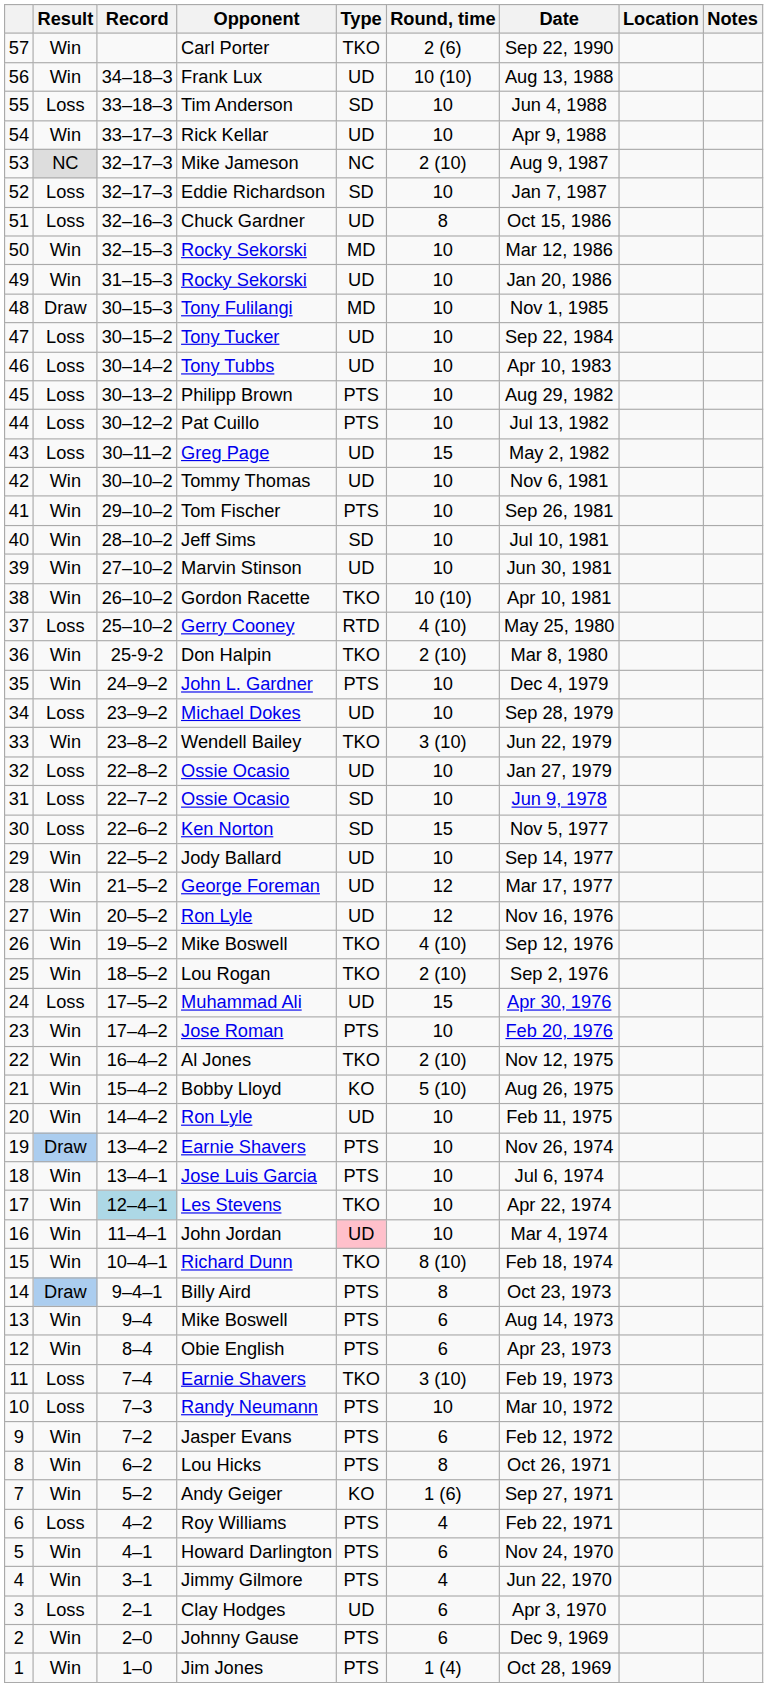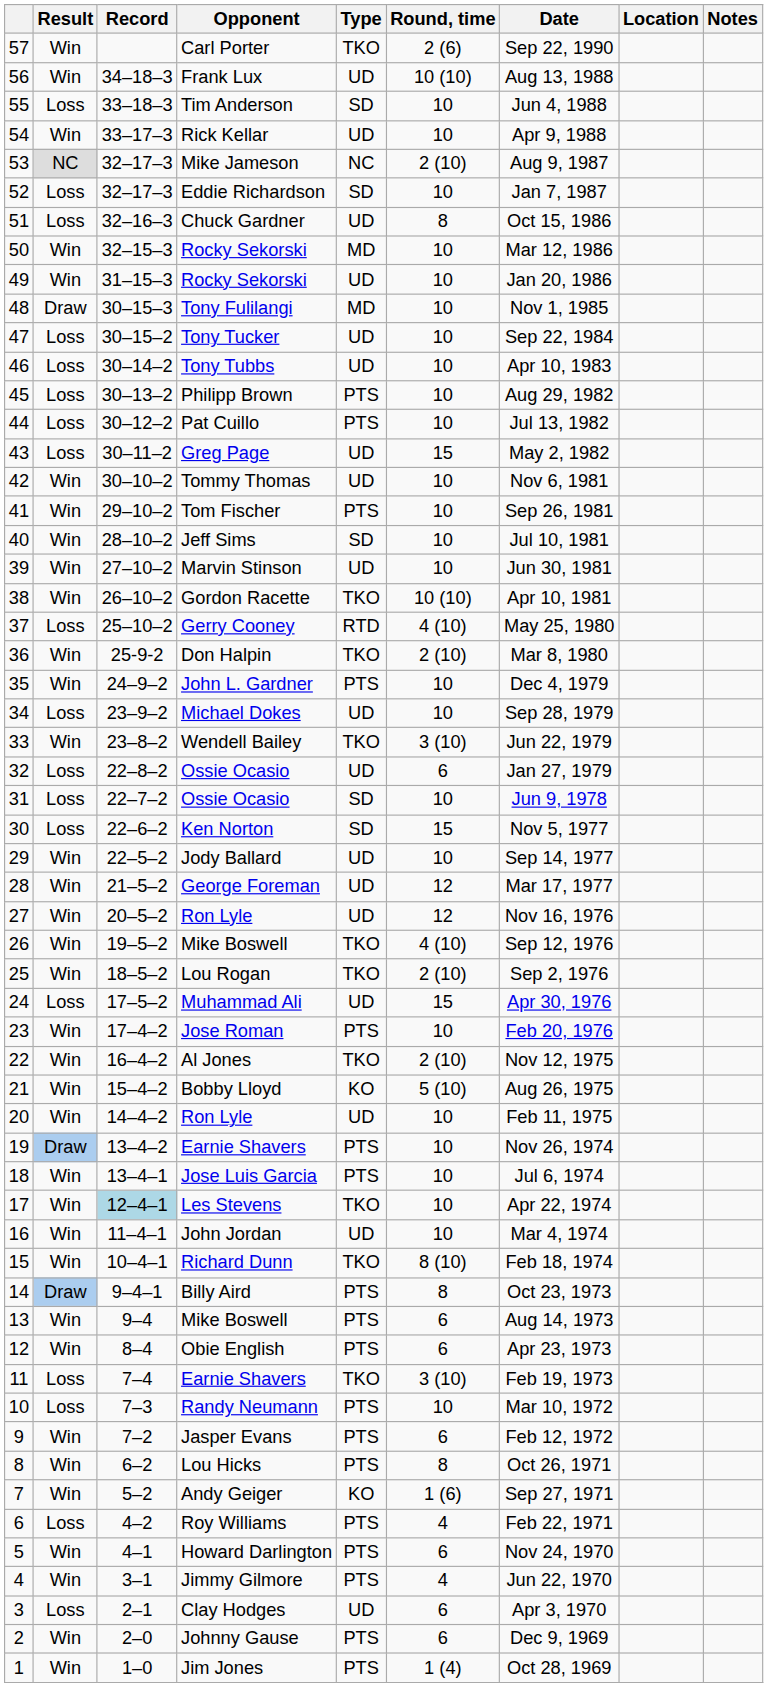 <table class="wikitable" style="text-align:center;">
 <tr>
 <th></th>
 <th>Result</th>
 <th>Record</th>
 <th>Opponent</th>
 <th>Type</th>
 <th>Round, time</th>
 <th>Date</th>
 <th>Location</th>
 <th>Notes</th>
 </tr>
 <tr>
 <td>57</td>
 <td>Win</td>
 <td></td>
 <td align=left>Carl Porter</td>
 <td>TKO</td>
 <td>2 (6)</td>
 <td>Sep 22, 1990</td>
 <td align=left></td>
 <td></td>
 </tr>
 <tr>
 <td>56</td>
 <td>Win</td>
 <td>34–18–3 </td>
 <td align=left>Frank Lux</td>
 <td>UD</td>
 <td>10 (10)</td>
 <td>Aug 13, 1988</td>
 <td align=left></td>
 <td></td>
 </tr>
 <tr>
 <td>55</td>
 <td>Loss</td>
 <td>33–18–3 </td>
 <td align=left>Tim Anderson</td>
 <td>SD</td>
 <td>10</td>
 <td>Jun 4, 1988</td>
 <td align=left></td>
 <td></td>
 </tr>
 <tr>
 <td>54</td>
 <td>Win</td>
 <td>33–17–3 </td>
 <td align=left>Rick Kellar</td>
 <td>UD</td>
 <td>10</td>
 <td>Apr 9, 1988</td>
 <td align=left></td>
 <td></td>
 </tr>
 <tr>
 <td>53</td>
 <td style="background:#ddd;">NC</td>
 <td>32–17–3 </td>
 <td align=left>Mike Jameson</td>
 <td>NC</td>
 <td>2 (10)</td>
 <td>Aug 9, 1987</td>
 <td align=left></td>
 <td align=left></td>
 </tr>
 <tr>
 <td>52</td>
 <td>Loss</td>
 <td>32–17–3</td>
 <td align=left>Eddie Richardson</td>
 <td>SD</td>
 <td>10</td>
 <td>Jan 7, 1987</td>
 <td align=left></td>
 <td></td>
 </tr>
 <tr>
 <td>51</td>
 <td>Loss</td>
 <td>32–16–3</td>
 <td align=left>Chuck Gardner</td>
 <td>UD</td>
 <td>8</td>
 <td>Oct 15, 1986</td>
 <td align=left></td>
 <td></td>
 </tr>
 <tr>
 <td>50</td>
 <td>Win</td>
 <td>32–15–3</td>
 <td align=left><a href='#'>Rocky Sekorski</a></td>
 <td>MD</td>
 <td>10</td>
 <td>Mar 12, 1986</td>
 <td align=left></td>
 <td></td>
 </tr>
 <tr>
 <td>49</td>
 <td>Win</td>
 <td>31–15–3</td>
 <td align=left><a href='#'>Rocky Sekorski</a></td>
 <td>UD</td>
 <td>10</td>
 <td>Jan 20, 1986</td>
 <td align=left></td>
 <td></td>
 </tr>
 <tr>
 <td>48</td>
 <td>Draw</td>
 <td>30–15–3</td>
 <td align=left><a href='#'>Tony Fulilangi</a></td>
 <td>MD</td>
 <td>10</td>
 <td>Nov 1, 1985</td>
 <td align=left></td>
 <td></td>
 </tr>
 <tr>
 <td>47</td>
 <td>Loss</td>
 <td>30–15–2</td>
 <td align=left><a href='#'>Tony Tucker</a></td>
 <td>UD</td>
 <td>10</td>
 <td>Sep 22, 1984</td>
 <td align=left></td>
 <td></td>
 </tr>
 <tr>
 <td>46</td>
 <td>Loss</td>
 <td>30–14–2</td>
 <td align=left><a href='#'>Tony Tubbs</a></td>
 <td>UD</td>
 <td>10</td>
 <td>Apr 10, 1983</td>
 <td align=left></td>
 <td></td>
 </tr>
 <tr>
 <td>45</td>
 <td>Loss</td>
 <td>30–13–2</td>
 <td align=left>Philipp Brown</td>
 <td>PTS</td>
 <td>10</td>
 <td>Aug 29, 1982</td>
 <td align=left></td>
 <td></td>
 </tr>
 <tr>
 <td>44</td>
 <td>Loss</td>
 <td>30–12–2</td>
 <td align=left>Pat Cuillo</td>
 <td>PTS</td>
 <td>10</td>
 <td>Jul 13, 1982</td>
 <td align=left></td>
 <td></td>
 </tr>
 <tr>
 <td>43</td>
 <td>Loss</td>
 <td>30–11–2</td>
 <td align=left><a href='#'>Greg Page</a></td>
 <td>UD</td>
 <td>15</td>
 <td>May 2, 1982</td>
 <td align=left></td>
 <td align=left></td>
 </tr>
 <tr>
 <td>42</td>
 <td>Win</td>
 <td>30–10–2</td>
 <td align=left>Tommy Thomas</td>
 <td>UD</td>
 <td>10</td>
 <td>Nov 6, 1981</td>
 <td align=left></td>
 <td></td>
 </tr>
 <tr>
 <td>41</td>
 <td>Win</td>
 <td>29–10–2</td>
 <td align=left>Tom Fischer</td>
 <td>PTS</td>
 <td>10</td>
 <td>Sep 26, 1981</td>
 <td align=left></td>
 <td></td>
 </tr>
 <tr>
 <td>40</td>
 <td>Win</td>
 <td>28–10–2</td>
 <td align=left>Jeff Sims</td>
 <td>SD</td>
 <td>10</td>
 <td>Jul 10, 1981</td>
 <td align=left></td>
 <td></td>
 </tr>
 <tr>
 <td>39</td>
 <td>Win</td>
 <td>27–10–2</td>
 <td align=left>Marvin Stinson</td>
 <td>UD</td>
 <td>10</td>
 <td>Jun 30, 1981</td>
 <td align=left></td>
 <td></td>
 </tr>
 <tr>
 <td>38</td>
 <td>Win</td>
 <td>26–10–2</td>
 <td align=left>Gordon Racette</td>
 <td>TKO</td>
 <td>10 (10)</td>
 <td>Apr 10, 1981</td>
 <td align=left></td>
 <td></td>
 </tr>
 <tr>
 <td>37</td>
 <td>Loss</td>
 <td>25–10–2</td>
 <td align=left><a href='#'>Gerry Cooney</a></td>
 <td>RTD</td>
 <td>4 (10)</td>
 <td>May 25, 1980</td>
 <td align=left></td>
 <td align=left></td>
 </tr>
 <tr>
 <td>36</td>
 <td>Win</td>
 <td>25-9-2</td>
 <td align=left>Don Halpin</td>
 <td>TKO</td>
 <td>2 (10)</td>
 <td>Mar 8, 1980</td>
 <td align=left></td>
 <td></td>
 </tr>
 <tr>
 <td>35</td>
 <td>Win</td>
 <td>24–9–2</td>
 <td align=left><a href='#'>John L. Gardner</a></td>
 <td>PTS</td>
 <td>10</td>
 <td>Dec 4, 1979</td>
 <td align=left></td>
 <td></td>
 </tr>
 <tr>
 <td>34</td>
 <td>Loss</td>
 <td>23–9–2</td>
 <td align=left><a href='#'>Michael Dokes</a></td>
 <td>UD</td>
 <td>10</td>
 <td>Sep 28, 1979</td>
 <td align=left></td>
 <td></td>
 </tr>
 <tr>
 <td>33</td>
 <td>Win</td>
 <td>23–8–2</td>
 <td align=left>Wendell Bailey</td>
 <td>TKO</td>
 <td>3 (10)</td>
 <td>Jun 22, 1979</td>
 <td align=left></td>
 <td></td>
 </tr>
 <tr>
 <td>32</td>
 <td>Loss</td>
 <td>22–8–2</td>
 <td align=left><a href='#'>Ossie Ocasio</a></td>
 <td>UD</td>
-<td>10</td>
+<td>6</td>
 <td>Jan 27, 1979</td>
 <td align=left></td>
 <td></td>
 </tr>
 <tr>
 <td>31</td>
 <td>Loss</td>
 <td>22–7–2</td>
 <td align=left><a href='#'>Ossie Ocasio</a></td>
 <td>SD</td>
 <td>10</td>
 <td><a href='#'>Jun 9, 1978</a></td>
 <td align=left></td>
 <td></td>
 </tr>
 <tr>
 <td>30</td>
 <td>Loss</td>
 <td>22–6–2</td>
 <td align=left><a href='#'>Ken Norton</a></td>
 <td>SD</td>
 <td>15</td>
 <td>Nov 5, 1977</td>
 <td align=left></td>
 <td></td>
 </tr>
 <tr>
 <td>29</td>
 <td>Win</td>
 <td>22–5–2</td>
 <td align=left>Jody Ballard</td>
 <td>UD</td>
 <td>10</td>
 <td>Sep 14, 1977</td>
 <td align=left></td>
 <td></td>
 </tr>
 <tr>
 <td>28</td>
 <td>Win</td>
 <td>21–5–2</td>
 <td align=left><a href='#'>George Foreman</a></td>
 <td>UD</td>
 <td>12</td>
 <td>Mar 17, 1977</td>
 <td align=left></td>
 <td></td>
 </tr>
 <tr>
 <td>27</td>
 <td>Win</td>
 <td>20–5–2</td>
 <td align=left><a href='#'>Ron Lyle</a></td>
 <td>UD</td>
 <td>12</td>
 <td>Nov 16, 1976</td>
 <td align=left></td>
 <td></td>
 </tr>
 <tr>
 <td>26</td>
 <td>Win</td>
 <td>19–5–2</td>
 <td align=left>Mike Boswell</td>
 <td>TKO</td>
 <td>4 (10)</td>
 <td>Sep 12, 1976</td>
 <td align=left></td>
 <td></td>
 </tr>
 <tr>
 <td>25</td>
 <td>Win</td>
 <td>18–5–2</td>
 <td align=left>Lou Rogan</td>
 <td>TKO</td>
 <td>2 (10)</td>
 <td>Sep 2, 1976</td>
 <td align=left></td>
 <td></td>
 </tr>
 <tr>
 <td>24</td>
 <td>Loss</td>
 <td>17–5–2</td>
 <td align=left><a href='#'>Muhammad Ali</a></td>
 <td>UD</td>
 <td>15</td>
 <td><a href='#'>Apr 30, 1976</a></td>
 <td align=left></td>
 <td align=left></td>
 </tr>
 <tr>
 <td>23</td>
 <td>Win</td>
 <td>17–4–2</td>
 <td align=left><a href='#'>Jose Roman</a></td>
 <td>PTS</td>
 <td>10</td>
 <td><a href='#'>Feb 20, 1976</a></td>
 <td align=left></td>
 <td></td>
 </tr>
 <tr>
 <td>22</td>
 <td>Win</td>
 <td>16–4–2</td>
 <td align=left>Al Jones</td>
 <td>TKO</td>
 <td>2 (10)</td>
 <td>Nov 12, 1975</td>
 <td align=left></td>
 <td></td>
 </tr>
 <tr>
 <td>21</td>
 <td>Win</td>
 <td>15–4–2</td>
 <td align=left>Bobby Lloyd</td>
 <td>KO</td>
 <td>5 (10)</td>
 <td>Aug 26, 1975</td>
 <td align=left></td>
 <td></td>
 </tr>
 <tr>
 <td>20</td>
 <td>Win</td>
 <td>14–4–2</td>
 <td align=left><a href='#'>Ron Lyle</a></td>
 <td>UD</td>
 <td>10</td>
 <td>Feb 11, 1975</td>
 <td align=left></td>
 <td></td>
 </tr>
 <tr>
 <td>19</td>
 <td style="background:#abcdef;">Draw</td>
 <td>13–4–2</td>
 <td align=left><a href='#'>Earnie Shavers</a></td>
 <td>PTS</td>
 <td>10</td>
 <td>Nov 26, 1974</td>
 <td align=left></td>
 <td></td>
 </tr>
 <tr>
 <td>18</td>
 <td>Win</td>
 <td>13–4–1</td>
 <td align=left><a href='#'>Jose Luis Garcia</a></td>
 <td>PTS</td>
 <td>10</td>
 <td>Jul 6, 1974</td>
 <td align=left></td>
 <td></td>
 </tr>
 <tr>
 <td>17</td>
 <td>Win</td>
 <td style="background: lightblue;">12–4–1</td>
 <td align=left><a href='#'>Les Stevens</a></td>
 <td>TKO</td>
 <td>10</td>
 <td>Apr 22, 1974</td>
 <td align=left></td>
 <td></td>
 </tr>
 <tr>
 <td>16</td>
 <td>Win</td>
 <td>11–4–1</td>
 <td align=left>John Jordan</td>
-<td style="background: pink;">UD</td>
+<td>UD</td>
 <td>10</td>
 <td>Mar 4, 1974</td>
 <td align=left></td>
 <td></td>
 </tr>
 <tr>
 <td>15</td>
 <td>Win</td>
 <td>10–4–1</td>
 <td align=left><a href='#'>Richard Dunn</a></td>
 <td>TKO</td>
 <td>8 (10)</td>
 <td>Feb 18, 1974</td>
 <td align=left></td>
 <td></td>
 </tr>
 <tr>
 <td>14</td>
 <td style="background:#abcdef;">Draw</td>
 <td>9–4–1</td>
 <td align=left>Billy Aird</td>
 <td>PTS</td>
 <td>8</td>
 <td>Oct 23, 1973</td>
 <td align=left></td>
 <td></td>
 </tr>
 <tr>
 <td>13</td>
 <td>Win</td>
 <td>9–4</td>
 <td align=left>Mike Boswell</td>
 <td>PTS</td>
 <td>6</td>
 <td>Aug 14, 1973</td>
 <td align=left></td>
 <td></td>
 </tr>
 <tr>
 <td>12</td>
 <td>Win</td>
 <td>8–4</td>
 <td align=left>Obie English</td>
 <td>PTS</td>
 <td>6</td>
 <td>Apr 23, 1973</td>
 <td align=left></td>
 <td></td>
 </tr>
 <tr>
 <td>11</td>
 <td>Loss</td>
 <td>7–4</td>
 <td align=left><a href='#'>Earnie Shavers</a></td>
 <td>TKO</td>
 <td>3 (10)</td>
 <td>Feb 19, 1973</td>
 <td align=left></td>
 <td></td>
 </tr>
 <tr>
 <td>10</td>
 <td>Loss</td>
 <td>7–3</td>
 <td align=left><a href='#'>Randy Neumann</a></td>
 <td>PTS</td>
 <td>10</td>
 <td>Mar 10, 1972</td>
 <td align=left></td>
 <td></td>
 </tr>
 <tr>
 <td>9</td>
 <td>Win</td>
 <td>7–2</td>
 <td align=left>Jasper Evans</td>
 <td>PTS</td>
 <td>6</td>
 <td>Feb 12, 1972</td>
 <td align=left></td>
 <td></td>
 </tr>
 <tr>
 <td>8</td>
 <td>Win</td>
 <td>6–2</td>
 <td align=left>Lou Hicks</td>
 <td>PTS</td>
 <td>8</td>
 <td>Oct 26, 1971</td>
 <td align=left></td>
 <td></td>
 </tr>
 <tr>
 <td>7</td>
 <td>Win</td>
 <td>5–2</td>
 <td align=left>Andy Geiger</td>
 <td>KO</td>
 <td>1 (6)</td>
 <td>Sep 27, 1971</td>
 <td align=left></td>
 <td></td>
 </tr>
 <tr>
 <td>6</td>
 <td>Loss</td>
 <td>4–2</td>
 <td align=left>Roy Williams</td>
 <td>PTS</td>
 <td>4</td>
 <td>Feb 22, 1971</td>
 <td align=left></td>
 <td></td>
 </tr>
 <tr>
 <td>5</td>
 <td>Win</td>
 <td>4–1</td>
 <td align=left>Howard Darlington</td>
 <td>PTS</td>
 <td>6</td>
 <td>Nov 24, 1970</td>
 <td align=left></td>
 <td></td>
 </tr>
 <tr>
 <td>4</td>
 <td>Win</td>
 <td>3–1</td>
 <td align=left>Jimmy Gilmore</td>
 <td>PTS</td>
 <td>4</td>
 <td>Jun 22, 1970</td>
 <td align=left></td>
 <td></td>
 </tr>
 <tr>
 <td>3</td>
 <td>Loss</td>
 <td>2–1</td>
 <td align=left>Clay Hodges</td>
 <td>UD</td>
 <td>6</td>
 <td>Apr 3, 1970</td>
 <td align=left></td>
 <td></td>
 </tr>
 <tr>
 <td>2</td>
 <td>Win</td>
 <td>2–0</td>
 <td align=left>Johnny Gause</td>
 <td>PTS</td>
 <td>6</td>
 <td>Dec 9, 1969</td>
 <td align=left></td>
 <td></td>
 </tr>
 <tr>
 <td>1</td>
 <td>Win</td>
 <td>1–0</td>
 <td align=left>Jim Jones</td>
 <td>PTS</td>
 <td>1 (4)</td>
 <td>Oct 28, 1969</td>
 <td align=left></td>
 <td></td>
 </tr>
 <tr>
 </tr>
 </table>
